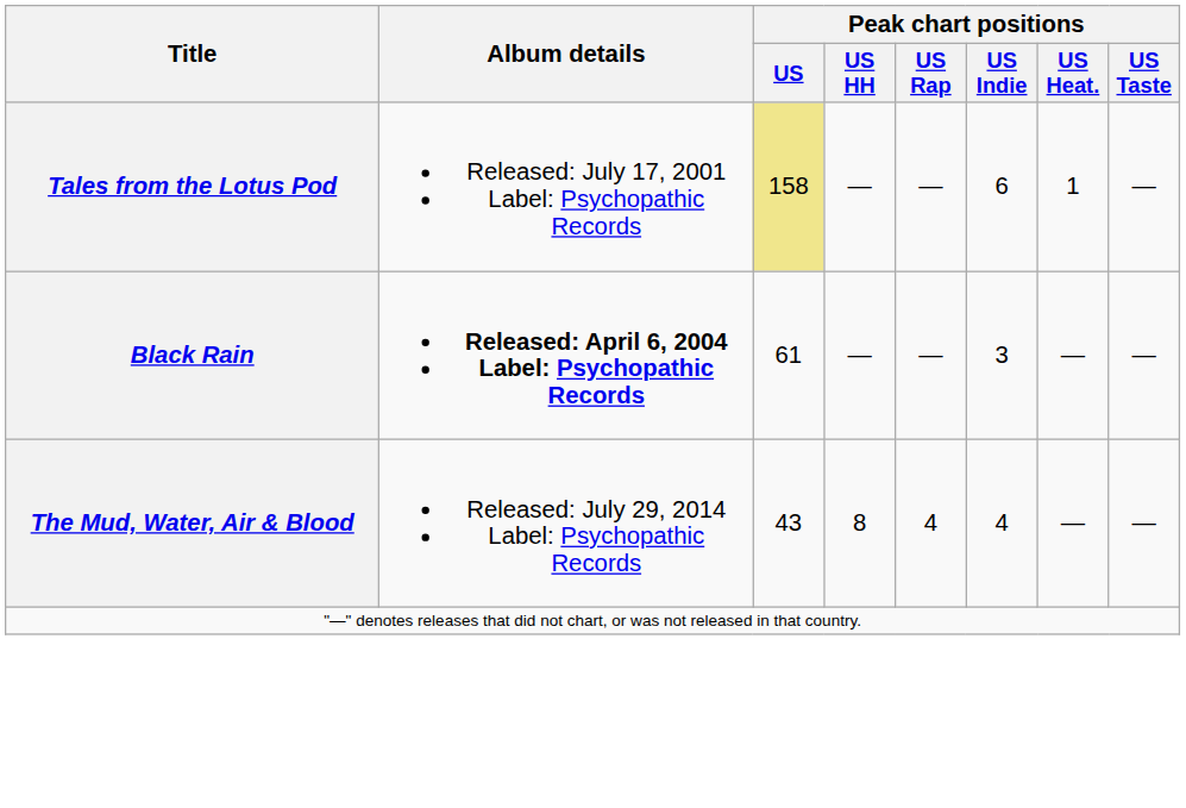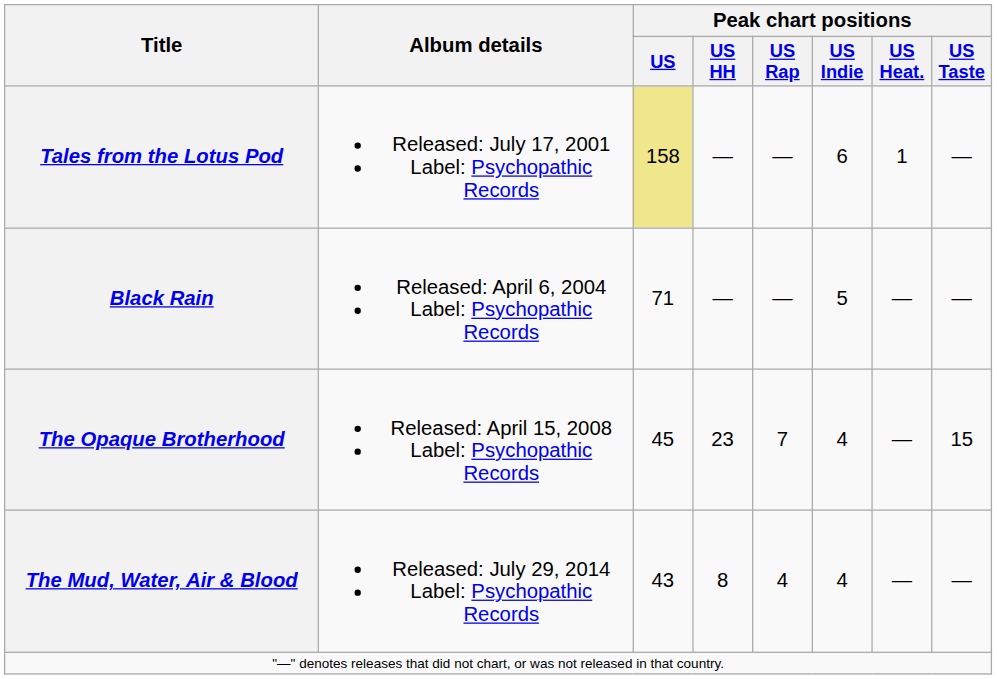 <table class="wikitable plainrowheaders" style="text-align:center;">
 <tr>
 <th scope="col" rowspan="2" style="width:15em;">Title</th>
 <th scope="col" rowspan="2" style="width:15em;">Album details</th>
 <th colspan="6" scope="col">Peak chart positions</th>
 </tr>
 <tr>
 <th scope="col" style="width:2.8em;font-size:90%;"><a href='#'>US</a><br></th>
 <th scope="col" style="width:2.8em;font-size:90%;"><a href='#'>US HH</a><br></th>
 <th scope="col" style="width:2.8em;font-size:90%;"><a href='#'>US Rap</a><br></th>
 <th scope="col" style="width:2.8em;font-size:90%;"><a href='#'>US Indie</a><br></th>
 <th scope="col" style="width:2.8em;font-size:90%;"><a href='#'>US Heat.</a><br></th>
 <th scope="col" style="width:2.8em;font-size:90%;"><a href='#'>US Taste</a><br></th>
 </tr>
 <tr>
 <th scope="row"><em><a href='#'>Tales from the Lotus Pod</a></em></th>
 <td><br><ul><li>Released: July 17, 2001</li><li>Label: <a href='#'>Psychopathic Records</a></li></ul></td>
 <td style="background: khaki;">158</td>
 <td>—</td>
 <td>—</td>
 <td>6</td>
 <td>1</td>
 <td>—</td>
 </tr>
 <tr>
 <th scope="row"><em><a href='#'>Black Rain</a></em></th>
-<td><strong><br><ul><li>Released: April 6, 2004</li><li>Label: <a href='#'>Psychopathic Records</a></li></ul></strong></td>
-<td>61</td>
+<td><br><ul><li>Released: April 6, 2004</li><li>Label: <a href='#'>Psychopathic Records</a></li></ul></td>
+<td>71</td>
 <td>—</td>
 <td>—</td>
-<td>3</td>
+<td>5</td>
 <td>—</td>
 <td>—</td>
+</tr>
+<tr>
+<th scope="row"><em><a href='#'>The Opaque Brotherhood</a></em></th>
+<td><br><ul><li>Released: April 15, 2008</li><li>Label: <a href='#'>Psychopathic Records</a></li></ul></td>
+<td>45</td>
+<td>23</td>
+<td>7</td>
+<td>4</td>
+<td>—</td>
+<td>15</td>
 </tr>
 <tr>
 <th scope="row"><em><a href='#'>The Mud, Water, Air & Blood</a></em></th>
 <td><br><ul><li>Released: July 29, 2014</li><li>Label: <a href='#'>Psychopathic Records</a></li></ul></td>
 <td>43</td>
 <td>8</td>
 <td>4</td>
 <td>4</td>
 <td>—</td>
 <td>—</td>
 </tr>
 <tr>
 <td colspan="8" style="text-align:center; font-size:8pt;">"—" denotes releases that did not chart, or was not released in that country.</td>
 </tr>
 </table>
